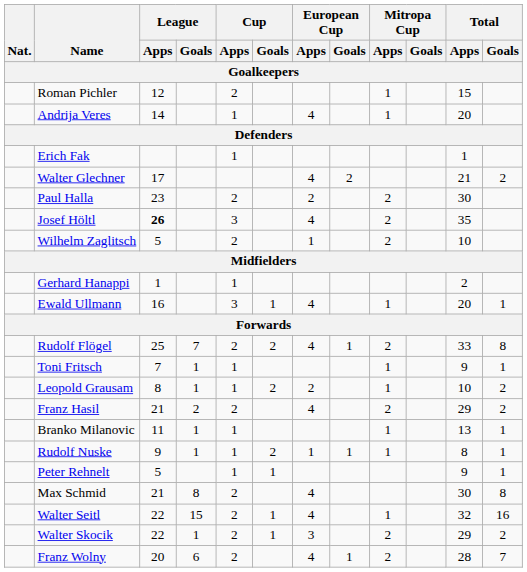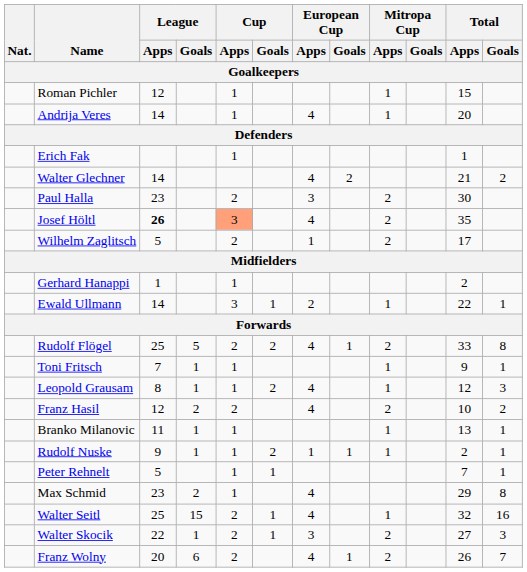 <table class="wikitable" style="text-align:center">
 <tr>
 <th rowspan="2" valign="bottom">Nat.</th>
 <th rowspan="2" valign="bottom">Name</th>
 <th colspan="2" width="85">League</th>
 <th colspan="2" width="85">Cup</th>
 <th colspan="2" width="85">European Cup</th>
 <th colspan="2" width="85">Mitropa Cup</th>
 <th colspan="2" width="85">Total</th>
 </tr>
 <tr>
 <th>Apps</th>
 <th>Goals</th>
 <th>Apps</th>
 <th>Goals</th>
 <th>Apps</th>
 <th>Goals</th>
 <th>Apps</th>
 <th>Goals</th>
 <th>Apps</th>
 <th>Goals</th>
 </tr>
 <tr>
 <th colspan=15>Goalkeepers</th>
 </tr>
 <tr>
 <td></td>
 <td align="left">Roman Pichler</td>
 <td>12</td>
 <td></td>
-<td>2</td>
+<td>1</td>
 <td></td>
 <td></td>
 <td></td>
 <td>1</td>
 <td></td>
 <td>15</td>
 <td></td>
 </tr>
 <tr>
 <td></td>
 <td align="left"><a href='#'>Andrija Veres</a></td>
 <td>14</td>
 <td></td>
 <td>1</td>
 <td></td>
 <td>4</td>
 <td></td>
 <td>1</td>
 <td></td>
 <td>20</td>
 <td></td>
 </tr>
 <tr>
 <th colspan=15>Defenders</th>
 </tr>
 <tr>
 <td></td>
 <td align="left"><a href='#'>Erich Fak</a></td>
 <td></td>
 <td></td>
 <td>1</td>
 <td></td>
 <td></td>
 <td></td>
 <td></td>
 <td></td>
 <td>1</td>
 <td></td>
 </tr>
 <tr>
 <td></td>
 <td align="left"><a href='#'>Walter Glechner</a></td>
-<td>17</td>
+<td>14</td>
 <td></td>
 <td></td>
 <td></td>
 <td>4</td>
 <td>2</td>
 <td></td>
 <td></td>
 <td>21</td>
 <td>2</td>
 </tr>
 <tr>
 <td></td>
 <td align="left"><a href='#'>Paul Halla</a></td>
 <td>23</td>
 <td></td>
 <td>2</td>
 <td></td>
-<td>2</td>
+<td>3</td>
 <td></td>
 <td>2</td>
 <td></td>
 <td>30</td>
 <td></td>
 </tr>
 <tr>
 <td></td>
 <td align="left"><a href='#'>Josef Höltl</a></td>
 <td><strong>26</strong></td>
 <td></td>
-<td>3</td>
+<td style="background: lightsalmon;">3</td>
 <td></td>
 <td>4</td>
 <td></td>
 <td>2</td>
 <td></td>
 <td>35</td>
 <td></td>
 </tr>
 <tr>
 <td></td>
 <td align="left"><a href='#'>Wilhelm Zaglitsch</a></td>
 <td>5</td>
 <td></td>
 <td>2</td>
 <td></td>
 <td>1</td>
 <td></td>
 <td>2</td>
 <td></td>
-<td>10</td>
+<td>17</td>
 <td></td>
 </tr>
 <tr>
 <th colspan=15>Midfielders</th>
 </tr>
 <tr>
 <td></td>
 <td align="left"><a href='#'>Gerhard Hanappi</a></td>
 <td>1</td>
 <td></td>
 <td>1</td>
 <td></td>
 <td></td>
 <td></td>
 <td></td>
 <td></td>
 <td>2</td>
 <td></td>
 </tr>
 <tr>
 <td></td>
 <td align="left"><a href='#'>Ewald Ullmann</a></td>
-<td>16</td>
+<td>14</td>
 <td></td>
 <td>3</td>
 <td>1</td>
-<td>4</td>
+<td>2</td>
 <td></td>
 <td>1</td>
 <td></td>
-<td>20</td>
+<td>22</td>
 <td>1</td>
 </tr>
 <tr>
 <th colspan=15>Forwards</th>
 </tr>
 <tr>
 <td></td>
 <td align="left"><a href='#'>Rudolf Flögel</a></td>
 <td>25</td>
-<td>7</td>
+<td>5</td>
 <td>2</td>
 <td>2</td>
 <td>4</td>
 <td>1</td>
 <td>2</td>
 <td></td>
 <td>33</td>
 <td>8</td>
 </tr>
 <tr>
 <td></td>
 <td align="left"><a href='#'>Toni Fritsch</a></td>
 <td>7</td>
 <td>1</td>
 <td>1</td>
 <td></td>
 <td></td>
 <td></td>
 <td>1</td>
 <td></td>
 <td>9</td>
 <td>1</td>
 </tr>
 <tr>
 <td></td>
 <td align="left"><a href='#'>Leopold Grausam</a></td>
 <td>8</td>
 <td>1</td>
 <td>1</td>
 <td>2</td>
-<td>2</td>
+<td>4</td>
 <td></td>
 <td>1</td>
 <td></td>
-<td>10</td>
-<td>2</td>
+<td>12</td>
+<td>3</td>
 </tr>
 <tr>
 <td></td>
 <td align="left"><a href='#'>Franz Hasil</a></td>
-<td>21</td>
+<td>12</td>
 <td>2</td>
 <td>2</td>
 <td></td>
 <td>4</td>
 <td></td>
 <td>2</td>
 <td></td>
-<td>29</td>
+<td>10</td>
 <td>2</td>
 </tr>
 <tr>
 <td></td>
 <td align="left">Branko Milanovic</td>
 <td>11</td>
 <td>1</td>
 <td>1</td>
 <td></td>
 <td></td>
 <td></td>
 <td>1</td>
 <td></td>
 <td>13</td>
 <td>1</td>
 </tr>
 <tr>
 <td></td>
 <td align="left"><a href='#'>Rudolf Nuske</a></td>
 <td>9</td>
 <td>1</td>
 <td>1</td>
 <td>2</td>
 <td>1</td>
 <td>1</td>
 <td>1</td>
 <td></td>
-<td>8</td>
+<td>2</td>
 <td>1</td>
 </tr>
 <tr>
 <td></td>
 <td align="left"><a href='#'>Peter Rehnelt</a></td>
 <td>5</td>
 <td></td>
 <td>1</td>
 <td>1</td>
 <td></td>
 <td></td>
 <td></td>
 <td></td>
-<td>9</td>
+<td>7</td>
 <td>1</td>
 </tr>
 <tr>
 <td></td>
 <td align="left">Max Schmid</td>
-<td>21</td>
-<td>8</td>
+<td>23</td>
 <td>2</td>
+<td>1</td>
 <td></td>
 <td>4</td>
 <td></td>
 <td></td>
 <td></td>
-<td>30</td>
+<td>29</td>
 <td>8</td>
 </tr>
 <tr>
 <td></td>
 <td align="left"><a href='#'>Walter Seitl</a></td>
-<td>22</td>
+<td>25</td>
 <td>15</td>
 <td>2</td>
 <td>1</td>
 <td>4</td>
 <td></td>
 <td>1</td>
 <td></td>
 <td>32</td>
 <td>16</td>
 </tr>
 <tr>
 <td></td>
 <td align="left"><a href='#'>Walter Skocik</a></td>
 <td>22</td>
 <td>1</td>
 <td>2</td>
 <td>1</td>
 <td>3</td>
 <td></td>
 <td>2</td>
 <td></td>
-<td>29</td>
-<td>2</td>
+<td>27</td>
+<td>3</td>
 </tr>
 <tr>
 <td></td>
 <td align="left"><a href='#'>Franz Wolny</a></td>
 <td>20</td>
 <td>6</td>
 <td>2</td>
 <td></td>
 <td>4</td>
 <td>1</td>
 <td>2</td>
 <td></td>
-<td>28</td>
+<td>26</td>
 <td>7</td>
 </tr>
 </table>
